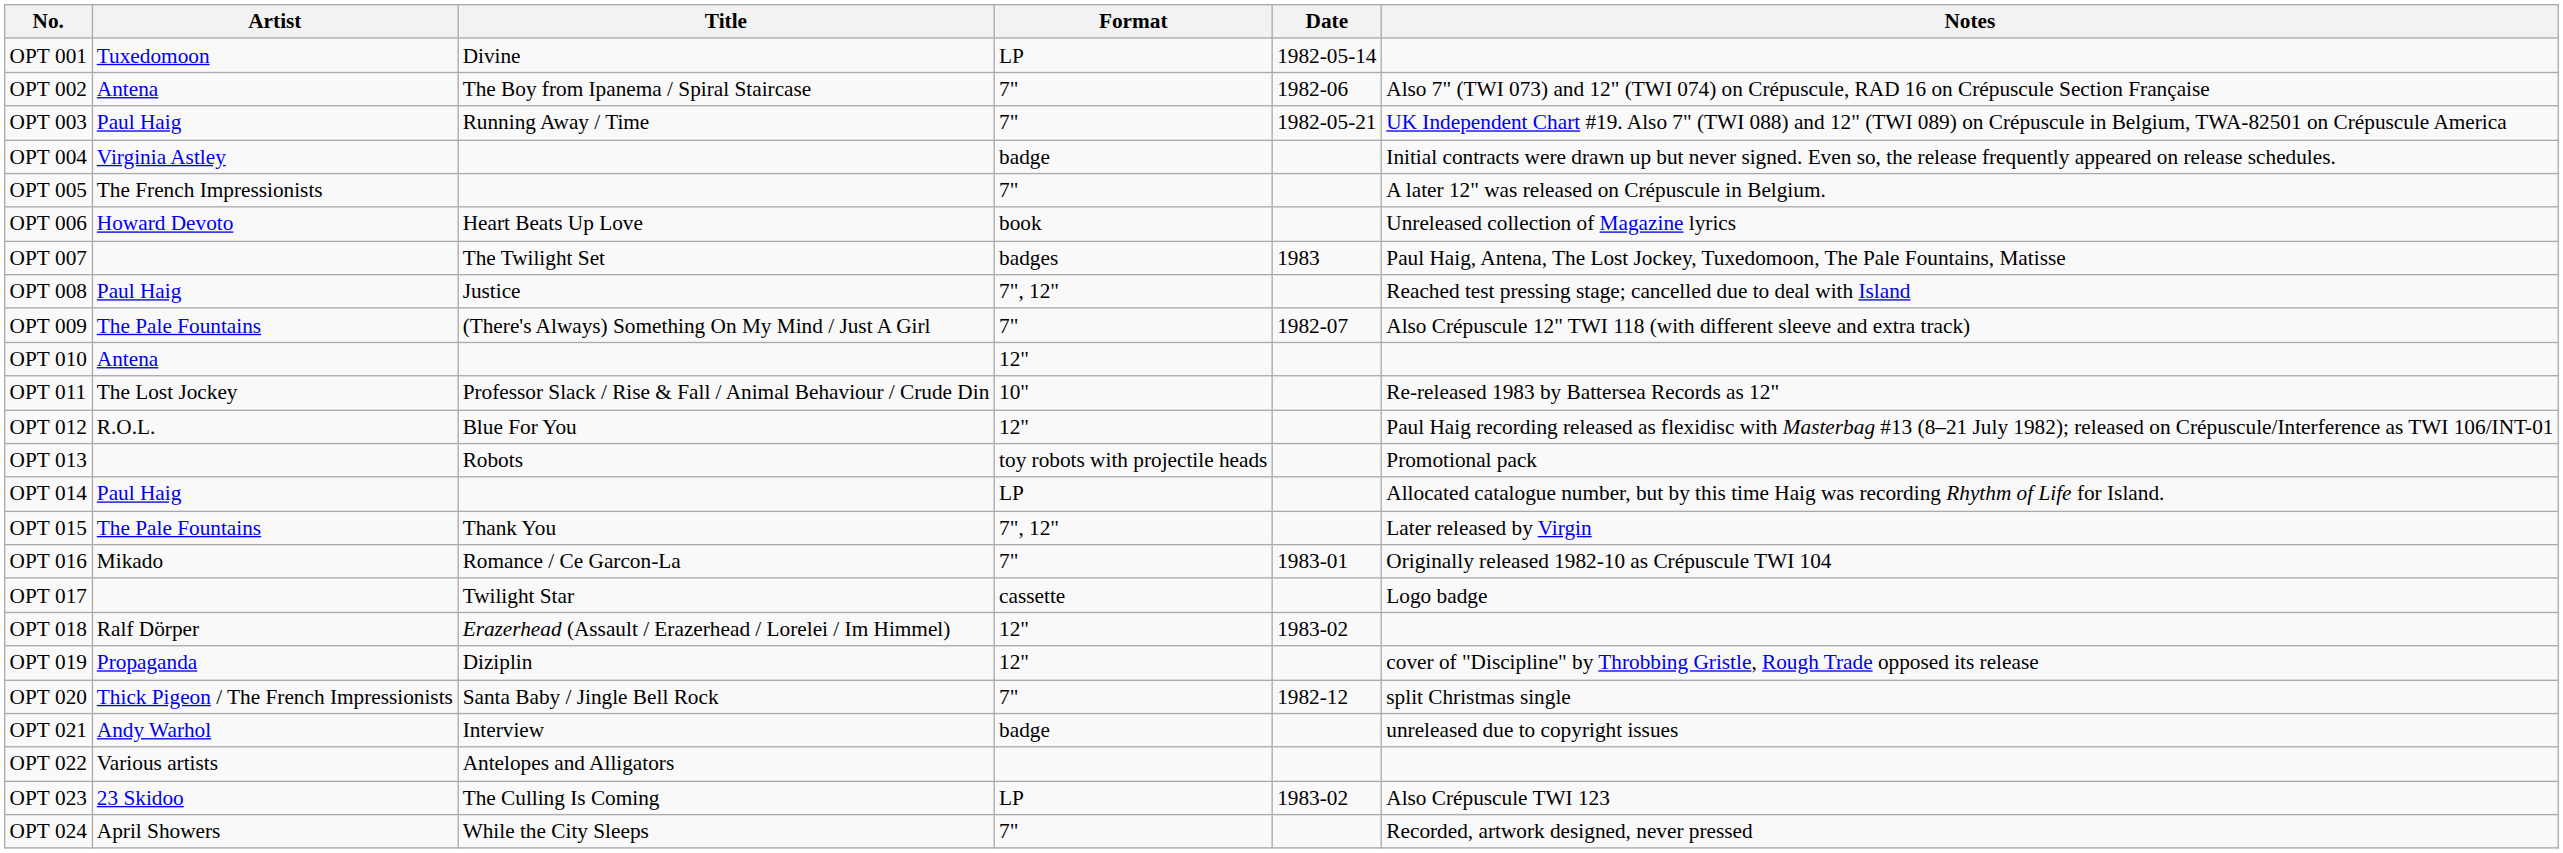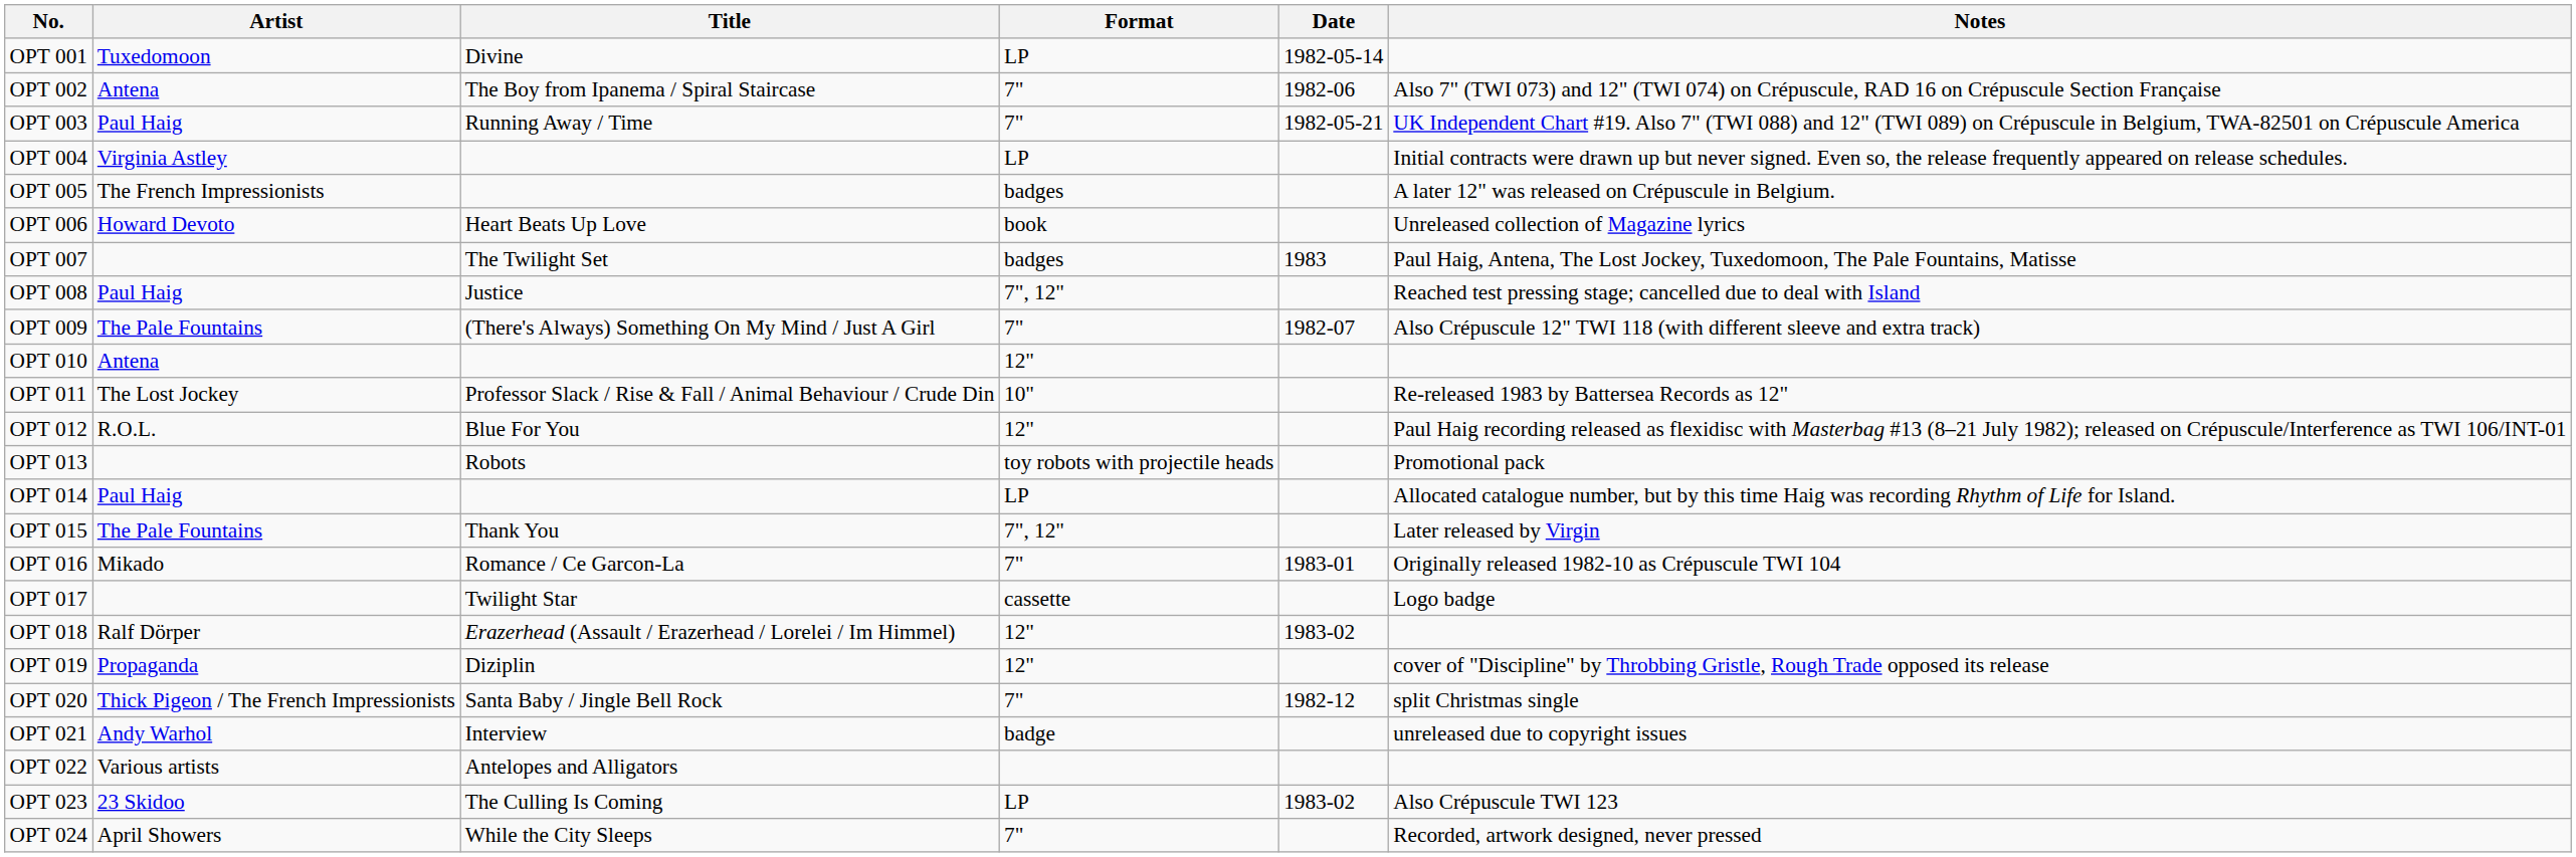 <table class="wikitable sortable">
 <tr>
 <th>No.</th>
 <th>Artist</th>
 <th>Title</th>
 <th>Format</th>
 <th>Date</th>
 <th>Notes</th>
 </tr>
 <tr>
 <td>OPT 001</td>
 <td><a href='#'>Tuxedomoon</a></td>
 <td>Divine</td>
 <td>LP</td>
 <td>1982-05-14</td>
 <td></td>
 </tr>
 <tr>
 <td>OPT 002</td>
 <td><a href='#'>Antena</a></td>
 <td>The Boy from Ipanema / Spiral Staircase</td>
 <td>7"</td>
 <td>1982-06</td>
 <td>Also 7" (TWI 073) and 12" (TWI 074) on Crépuscule, RAD 16 on Crépuscule Section Française</td>
 </tr>
 <tr>
 <td>OPT 003</td>
 <td><a href='#'>Paul Haig</a></td>
 <td>Running Away / Time</td>
 <td>7"</td>
 <td>1982-05-21</td>
 <td><a href='#'>UK Independent Chart</a> #19. Also 7" (TWI 088) and 12" (TWI 089) on Crépuscule in Belgium, TWA-82501 on Crépuscule America</td>
 </tr>
 <tr>
 <td>OPT 004</td>
 <td><a href='#'>Virginia Astley</a></td>
 <td></td>
-<td>badge</td>
+<td>LP</td>
 <td></td>
 <td>Initial contracts were drawn up but never signed. Even so, the release frequently appeared on release schedules.</td>
 </tr>
 <tr>
 <td>OPT 005</td>
 <td>The French Impressionists</td>
 <td></td>
-<td>7"</td>
+<td>badges</td>
 <td></td>
 <td>A later 12" was released on Crépuscule in Belgium.</td>
 </tr>
 <tr>
 <td>OPT 006</td>
 <td><a href='#'>Howard Devoto</a></td>
 <td>Heart Beats Up Love</td>
 <td>book</td>
 <td></td>
 <td>Unreleased collection of <a href='#'>Magazine</a> lyrics</td>
 </tr>
 <tr>
 <td>OPT 007</td>
 <td></td>
 <td>The Twilight Set</td>
 <td>badges</td>
 <td>1983</td>
 <td>Paul Haig, Antena, The Lost Jockey, Tuxedomoon, The Pale Fountains, Matisse</td>
 </tr>
 <tr>
 <td>OPT 008</td>
 <td><a href='#'>Paul Haig</a></td>
 <td>Justice</td>
 <td>7", 12"</td>
 <td></td>
 <td>Reached test pressing stage; cancelled due to deal with <a href='#'>Island</a></td>
 </tr>
 <tr>
 <td>OPT 009</td>
 <td><a href='#'>The Pale Fountains</a></td>
 <td>(There's Always) Something On My Mind / Just A Girl</td>
 <td>7"</td>
 <td>1982-07</td>
 <td>Also Crépuscule 12" TWI 118 (with different sleeve and extra track)</td>
 </tr>
 <tr>
 <td>OPT 010</td>
 <td><a href='#'>Antena</a></td>
 <td></td>
 <td>12"</td>
 <td></td>
 <td></td>
 </tr>
 <tr>
 <td>OPT 011</td>
 <td>The Lost Jockey</td>
 <td>Professor Slack / Rise & Fall / Animal Behaviour / Crude Din</td>
 <td>10"</td>
 <td></td>
 <td>Re-released 1983 by Battersea Records as 12"</td>
 </tr>
 <tr>
 <td>OPT 012</td>
 <td>R.O.L.</td>
 <td>Blue For You</td>
 <td>12"</td>
 <td></td>
 <td>Paul Haig recording released as flexidisc with <em>Masterbag</em> #13 (8–21 July 1982); released on Crépuscule/Interference as TWI 106/INT-01</td>
 </tr>
 <tr>
 <td>OPT 013</td>
 <td></td>
 <td>Robots</td>
 <td>toy robots with projectile heads</td>
 <td></td>
 <td>Promotional pack</td>
 </tr>
 <tr>
 <td>OPT 014</td>
 <td><a href='#'>Paul Haig</a></td>
 <td></td>
 <td>LP</td>
 <td></td>
 <td>Allocated catalogue number, but by this time Haig was recording <em>Rhythm of Life</em> for Island.</td>
 </tr>
 <tr>
 <td>OPT 015</td>
 <td><a href='#'>The Pale Fountains</a></td>
 <td>Thank You</td>
 <td>7", 12"</td>
 <td></td>
 <td>Later released by <a href='#'>Virgin</a></td>
 </tr>
 <tr>
 <td>OPT 016</td>
 <td>Mikado</td>
 <td>Romance / Ce Garcon-La</td>
 <td>7"</td>
 <td>1983-01</td>
 <td>Originally released 1982-10 as Crépuscule TWI 104</td>
 </tr>
 <tr>
 <td>OPT 017</td>
 <td></td>
 <td>Twilight Star</td>
 <td>cassette</td>
 <td></td>
 <td>Logo badge</td>
 </tr>
 <tr>
 <td>OPT 018</td>
 <td>Ralf Dörper</td>
 <td><em>Erazerhead</em> (Assault / Erazerhead / Lorelei / Im Himmel)</td>
 <td>12"</td>
 <td>1983-02</td>
 <td></td>
 </tr>
 <tr>
 <td>OPT 019</td>
 <td><a href='#'>Propaganda</a></td>
 <td>Diziplin</td>
 <td>12"</td>
 <td></td>
 <td>cover of "Discipline" by <a href='#'>Throbbing Gristle</a>, <a href='#'>Rough Trade</a> opposed its release</td>
 </tr>
 <tr>
 <td>OPT 020</td>
 <td><a href='#'>Thick Pigeon</a> / The French Impressionists</td>
 <td>Santa Baby / Jingle Bell Rock</td>
 <td>7"</td>
 <td>1982-12</td>
 <td>split Christmas single</td>
 </tr>
 <tr>
 <td>OPT 021</td>
 <td><a href='#'>Andy Warhol</a></td>
 <td>Interview</td>
 <td>badge</td>
 <td></td>
 <td>unreleased due to copyright issues</td>
 </tr>
 <tr>
 <td>OPT 022</td>
 <td>Various artists</td>
 <td>Antelopes and Alligators</td>
 <td></td>
 <td></td>
 <td></td>
 </tr>
 <tr>
 <td>OPT 023</td>
 <td><a href='#'>23 Skidoo</a></td>
 <td>The Culling Is Coming</td>
 <td>LP</td>
 <td>1983-02</td>
 <td>Also Crépuscule TWI 123</td>
 </tr>
 <tr>
 <td>OPT 024</td>
 <td>April Showers</td>
 <td>While the City Sleeps</td>
 <td>7"</td>
 <td></td>
 <td>Recorded, artwork designed, never pressed</td>
 </tr>
 </table>
